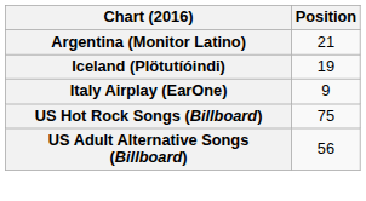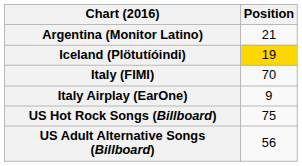 <table class="wikitable sortable plainrowheaders" style="text-align:center">
 <tr>
 <th scope="col" style="width:18em;">Chart (2016)</th>
 <th scope="col">Position</th>
 </tr>
 <tr>
 <th scope="row">Argentina (Monitor Latino)</th>
 <td>21</td>
 </tr>
 <tr>
 <th scope="row">Iceland (Plötutíóindi)</th>
-<td>19</td>
+<td style="background: gold;">19</td>
+</tr>
+<tr>
+<th scope="row">Italy (FIMI)</th>
+<td>70</td>
 </tr>
 <tr>
 <th scope="row">Italy Airplay (EarOne)</th>
 <td>9</td>
 </tr>
 <tr>
 <th scope="row">US Hot Rock Songs (<em>Billboard</em>)</th>
 <td>75</td>
 </tr>
 <tr>
 <th scope="row">US Adult Alternative Songs (<em>Billboard</em>)</th>
 <td>56</td>
 </tr>
 </table>
